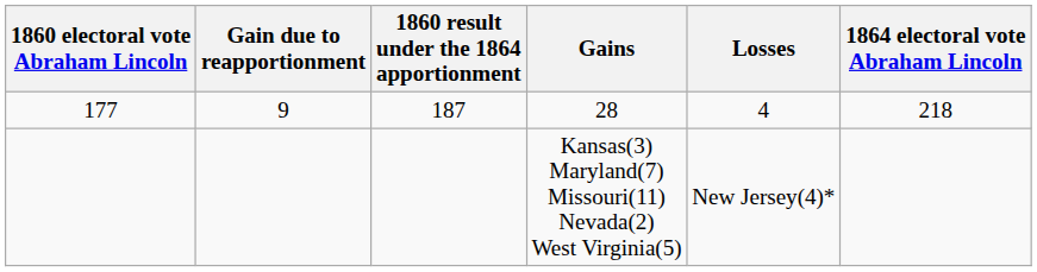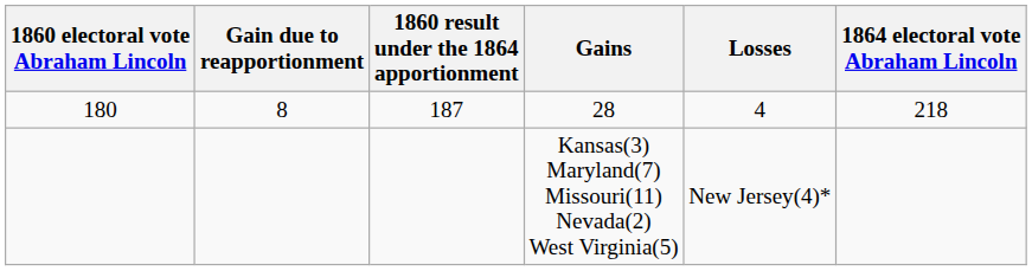 <table class="wikitable" style="text-align:center">
 <tr>
 <th>1860 electoral vote<br><a href='#'>Abraham Lincoln</a></th>
 <th>Gain due to<br>reapportionment</th>
 <th>1860 result<br>under the 1864<br>apportionment</th>
 <th>Gains</th>
 <th>Losses</th>
 <th>1864 electoral vote<br><a href='#'>Abraham Lincoln</a></th>
 </tr>
 <tr>
-<td>177</td>
-<td> 9</td>
+<td>180</td>
+<td> 8</td>
 <td>187</td>
 <td> 28</td>
 <td> 4</td>
 <td>218</td>
 </tr>
 <tr>
 <td></td>
 <td></td>
 <td></td>
 <td>Kansas(3)<br>Maryland(7)<br>Missouri(11)<br>Nevada(2)<br>West Virginia(5)</td>
 <td>New Jersey(4)*</td>
 <td></td>
 </tr>
 </table>
